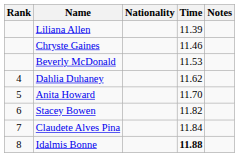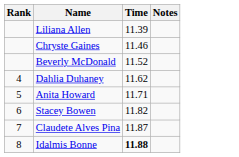 <table class="wikitable sortable" style="text-align:center">
 <tr>
 <th>Rank</th>
 <th>Name</th>
-<th>Nationality</th>
 <th>Time</th>
 <th>Notes</th>
 </tr>
 <tr>
 <td></td>
 <td align=left><a href='#'>Liliana Allen</a></td>
-<td align=left></td>
 <td>11.39</td>
 <td></td>
 </tr>
 <tr>
 <td></td>
 <td align=left><a href='#'>Chryste Gaines</a></td>
-<td align=left></td>
 <td>11.46</td>
 <td></td>
 </tr>
 <tr>
 <td></td>
 <td align=left><a href='#'>Beverly McDonald</a></td>
-<td align=left></td>
-<td>11.53</td>
+<td>11.52</td>
 <td></td>
 </tr>
 <tr>
 <td>4</td>
 <td align=left><a href='#'>Dahlia Duhaney</a></td>
-<td align=left></td>
 <td>11.62</td>
 <td></td>
 </tr>
 <tr>
 <td>5</td>
 <td align=left><a href='#'>Anita Howard</a></td>
-<td align=left></td>
-<td>11.70</td>
+<td>11.71</td>
 <td></td>
 </tr>
 <tr>
 <td>6</td>
 <td align=left><a href='#'>Stacey Bowen</a></td>
-<td align=left></td>
 <td>11.82</td>
 <td></td>
 </tr>
 <tr>
 <td>7</td>
 <td align=left><a href='#'>Claudete Alves Pina</a></td>
-<td align=left></td>
-<td>11.84</td>
+<td>11.87</td>
 <td></td>
 </tr>
 <tr>
 <td>8</td>
 <td align=left><a href='#'>Idalmis Bonne</a></td>
-<td align=left></td>
 <td><strong>11.88</strong></td>
 <td></td>
 </tr>
 </table>
